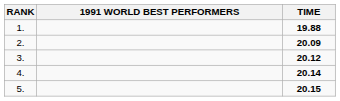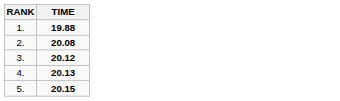 <table class="wikitable" style="border-collapse: collapse; font-size: 90%;">
 <tr>
 <th>RANK</th>
-<th align="center" style="width: 25em">1991 WORLD BEST PERFORMERS</th>
 <th align="center" style="width: 5em">TIME</th>
 </tr>
 <tr>
 <td align="center">1.</td>
-<td></td>
 <td align="center"><strong>19.88</strong></td>
 </tr>
 <tr>
 <td align="center">2.</td>
-<td></td>
-<td align="center"><strong>20.09</strong></td>
+<td align="center"><strong>20.08</strong></td>
 </tr>
 <tr>
 <td align="center">3.</td>
-<td></td>
 <td align="center"><strong>20.12</strong></td>
 </tr>
 <tr>
 <td align="center">4.</td>
-<td></td>
-<td align="center"><strong>20.14</strong></td>
+<td align="center"><strong>20.13</strong></td>
 </tr>
 <tr>
 <td align="center">5.</td>
-<td></td>
 <td align="center"><strong>20.15</strong></td>
 </tr>
 </table>
